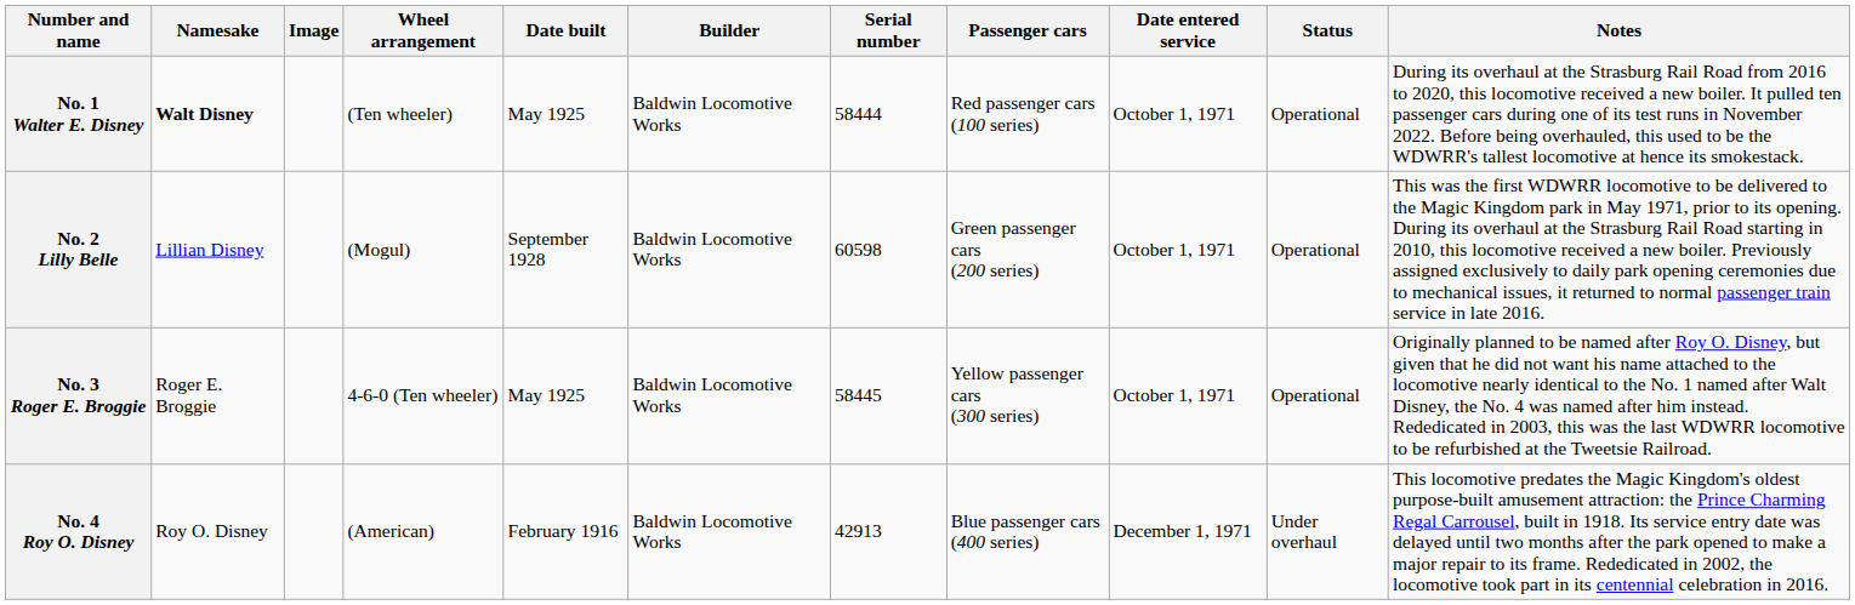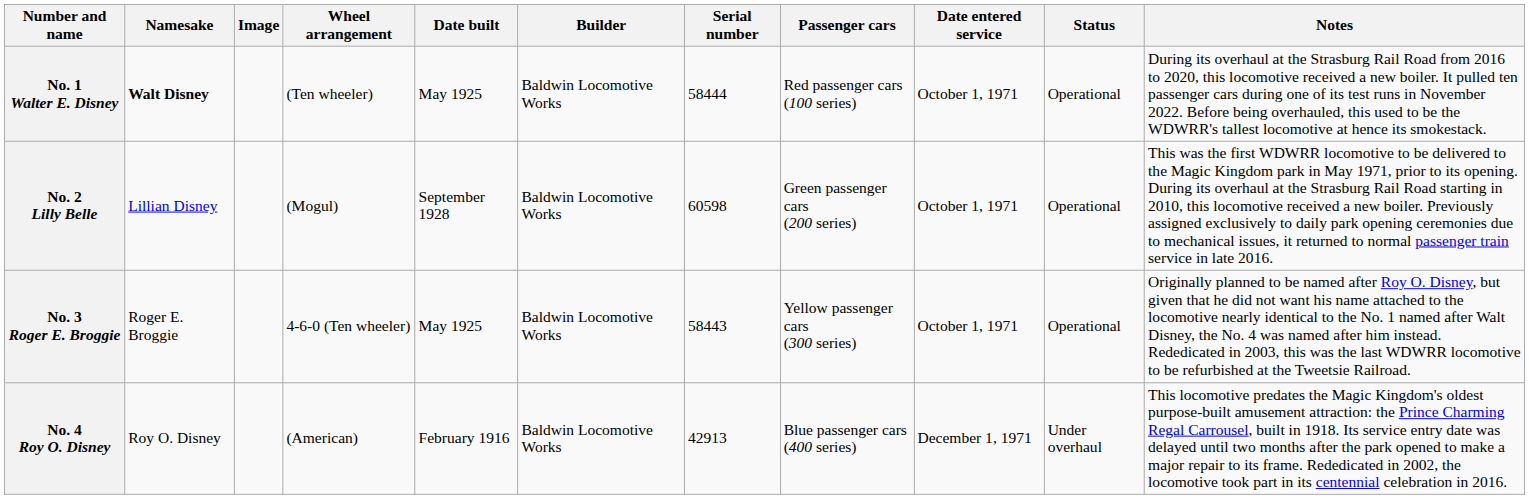 <table Class="wikitable plainrowheaders">
 <tr>
 <th scope="col">Number and name</th>
 <th scope="col">Namesake</th>
 <th scope="col">Image</th>
 <th scope="col">Wheel arrangement</th>
 <th scope="col">Date built</th>
 <th scope="col">Builder</th>
 <th scope="col">Serial number</th>
 <th scope="col">Passenger cars</th>
 <th scope="col">Date entered service</th>
 <th scope="col">Status</th>
 <th scope="col" style="width:25%;">Notes</th>
 </tr>
 <tr>
 <th scope="row">No. 1<br><em>Walter E. Disney</em></th>
 <td><strong>Walt Disney</strong></td>
 <td></td>
 <td> (Ten wheeler)</td>
 <td>May 1925</td>
 <td>Baldwin Locomotive Works</td>
 <td>58444</td>
 <td>Red passenger cars<br>(<em>100</em> series)</td>
 <td>October 1, 1971</td>
 <td>Operational</td>
 <td>During its overhaul at the Strasburg Rail Road from 2016 to 2020, this locomotive received a new boiler. It pulled ten passenger cars during one of its test runs in November 2022. Before being overhauled, this used to be the WDWRR's tallest locomotive at  hence its smokestack.</td>
 </tr>
 <tr>
 <th scope="row">No. 2<br><em>Lilly Belle</em></th>
 <td><a href='#'>Lillian Disney</a></td>
 <td></td>
 <td> (Mogul)</td>
 <td>September 1928</td>
 <td>Baldwin Locomotive Works</td>
 <td>60598</td>
 <td>Green passenger cars<br>(<em>200</em> series)</td>
 <td>October 1, 1971</td>
 <td>Operational</td>
 <td>This was the first WDWRR locomotive to be delivered to the Magic Kingdom park in May 1971, prior to its opening. During its overhaul at the Strasburg Rail Road starting in 2010, this locomotive received a new boiler. Previously assigned exclusively to daily park opening ceremonies due to mechanical issues, it returned to normal <a href='#'>passenger train</a> service in late 2016.</td>
 </tr>
 <tr>
 <th scope="row">No. 3<br><em>Roger E. Broggie</em></th>
 <td>Roger E. Broggie</td>
 <td></td>
 <td>4-6-0 (Ten wheeler)</td>
 <td>May 1925</td>
 <td>Baldwin Locomotive Works</td>
-<td>58445</td>
+<td>58443</td>
 <td>Yellow passenger cars<br>(<em>300</em> series)</td>
 <td>October 1, 1971</td>
 <td>Operational</td>
 <td>Originally planned to be named after <a href='#'>Roy O. Disney</a>, but given that he did not want his name attached to the locomotive nearly identical to the No. 1 named after Walt Disney, the No. 4 was named after him instead. Rededicated in 2003, this was the last WDWRR locomotive to be refurbished at the Tweetsie Railroad.</td>
 </tr>
 <tr>
 <th scope="row">No. 4<br><em>Roy O. Disney</em></th>
 <td>Roy O. Disney</td>
 <td></td>
 <td> (American)</td>
 <td>February 1916</td>
 <td>Baldwin Locomotive Works</td>
 <td>42913</td>
 <td>Blue passenger cars<br>(<em>400</em> series)</td>
 <td>December 1, 1971</td>
 <td>Under overhaul</td>
 <td>This locomotive predates the Magic Kingdom's oldest purpose-built amusement attraction: the <a href='#'>Prince Charming Regal Carrousel</a>, built in 1918. Its service entry date was delayed until two months after the park opened to make a major repair to its frame. Rededicated in 2002, the locomotive took part in its <a href='#'>centennial</a> celebration in 2016.</td>
 </tr>
 </table>
